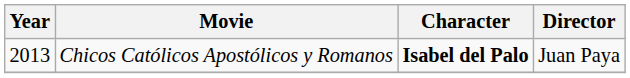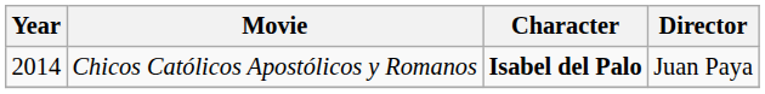 <table class="wikitable" style="font-size: 90%;">
 <tr>
 <th>Year</th>
 <th>Movie</th>
 <th>Character</th>
 <th>Director</th>
 </tr>
 <tr>
-<td>2013</td>
+<td>2014</td>
 <td><em>Chicos Católicos Apostólicos y Romanos</em></td>
 <td><strong>Isabel del Palo</strong></td>
 <td>Juan Paya</td>
 </tr>
 <tr>
 </tr>
 </table>
